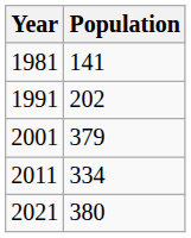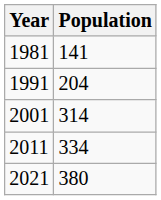 <table class="wikitable">
 <tr>
 <th>Year</th>
 <th>Population</th>
 </tr>
 <tr>
 <td>1981</td>
 <td>141</td>
 </tr>
 <tr>
 <td>1991</td>
-<td>202</td>
+<td>204</td>
 </tr>
 <tr>
 <td>2001</td>
-<td>379</td>
+<td>314</td>
 </tr>
 <tr>
 <td>2011</td>
 <td>334</td>
 </tr>
 <tr>
 <td>2021</td>
 <td>380</td>
 </tr>
 </table>
